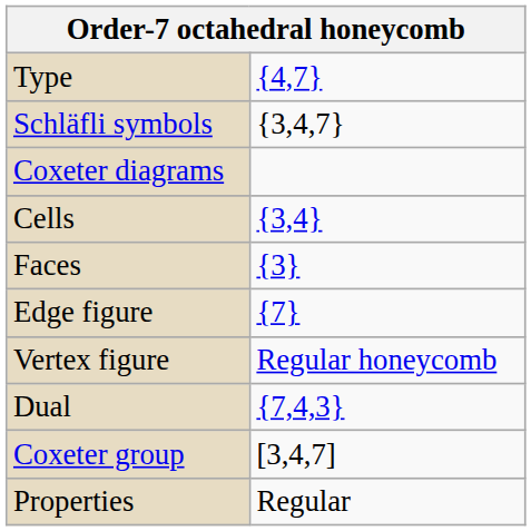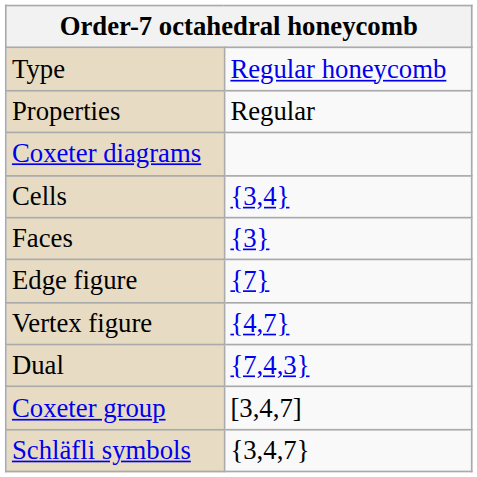 <table class="wikitable" align="right" style="margin-left:10px" width=280>
 <tr>
 <th bgcolor=#e7dcc3 colspan=2>Order-7 octahedral honeycomb</th>
 </tr>
 <tr>
 <td bgcolor=#e7dcc3>Type</td>
-<td><a href='#'>{4,7}</a> </td>
+<td><a href='#'>Regular honeycomb</a></td>
 </tr>
 <tr>
-<td bgcolor=#e7dcc3><a href='#'>Schläfli symbols</a></td>
-<td>{3,4,7}</td>
+<td bgcolor=#e7dcc3>Properties</td>
+<td>Regular</td>
 </tr>
 <tr>
 <td bgcolor=#e7dcc3><a href='#'>Coxeter diagrams</a></td>
 <td></td>
 </tr>
 <tr>
 <td bgcolor=#e7dcc3>Cells</td>
 <td><a href='#'>{3,4}</a> </td>
 </tr>
 <tr>
 <td bgcolor=#e7dcc3>Faces</td>
 <td><a href='#'>{3}</a></td>
 </tr>
 <tr>
 <td bgcolor=#e7dcc3>Edge figure</td>
 <td><a href='#'>{7}</a></td>
 </tr>
 <tr>
 <td bgcolor=#e7dcc3>Vertex figure</td>
-<td><a href='#'>Regular honeycomb</a></td>
+<td><a href='#'>{4,7}</a> </td>
 </tr>
 <tr>
 <td bgcolor=#e7dcc3>Dual</td>
 <td><a href='#'>{7,4,3}</a></td>
 </tr>
 <tr>
 <td bgcolor=#e7dcc3><a href='#'>Coxeter group</a></td>
 <td>[3,4,7]</td>
 </tr>
 <tr>
-<td bgcolor=#e7dcc3>Properties</td>
-<td>Regular</td>
+<td bgcolor=#e7dcc3><a href='#'>Schläfli symbols</a></td>
+<td>{3,4,7}</td>
 </tr>
 </table>
